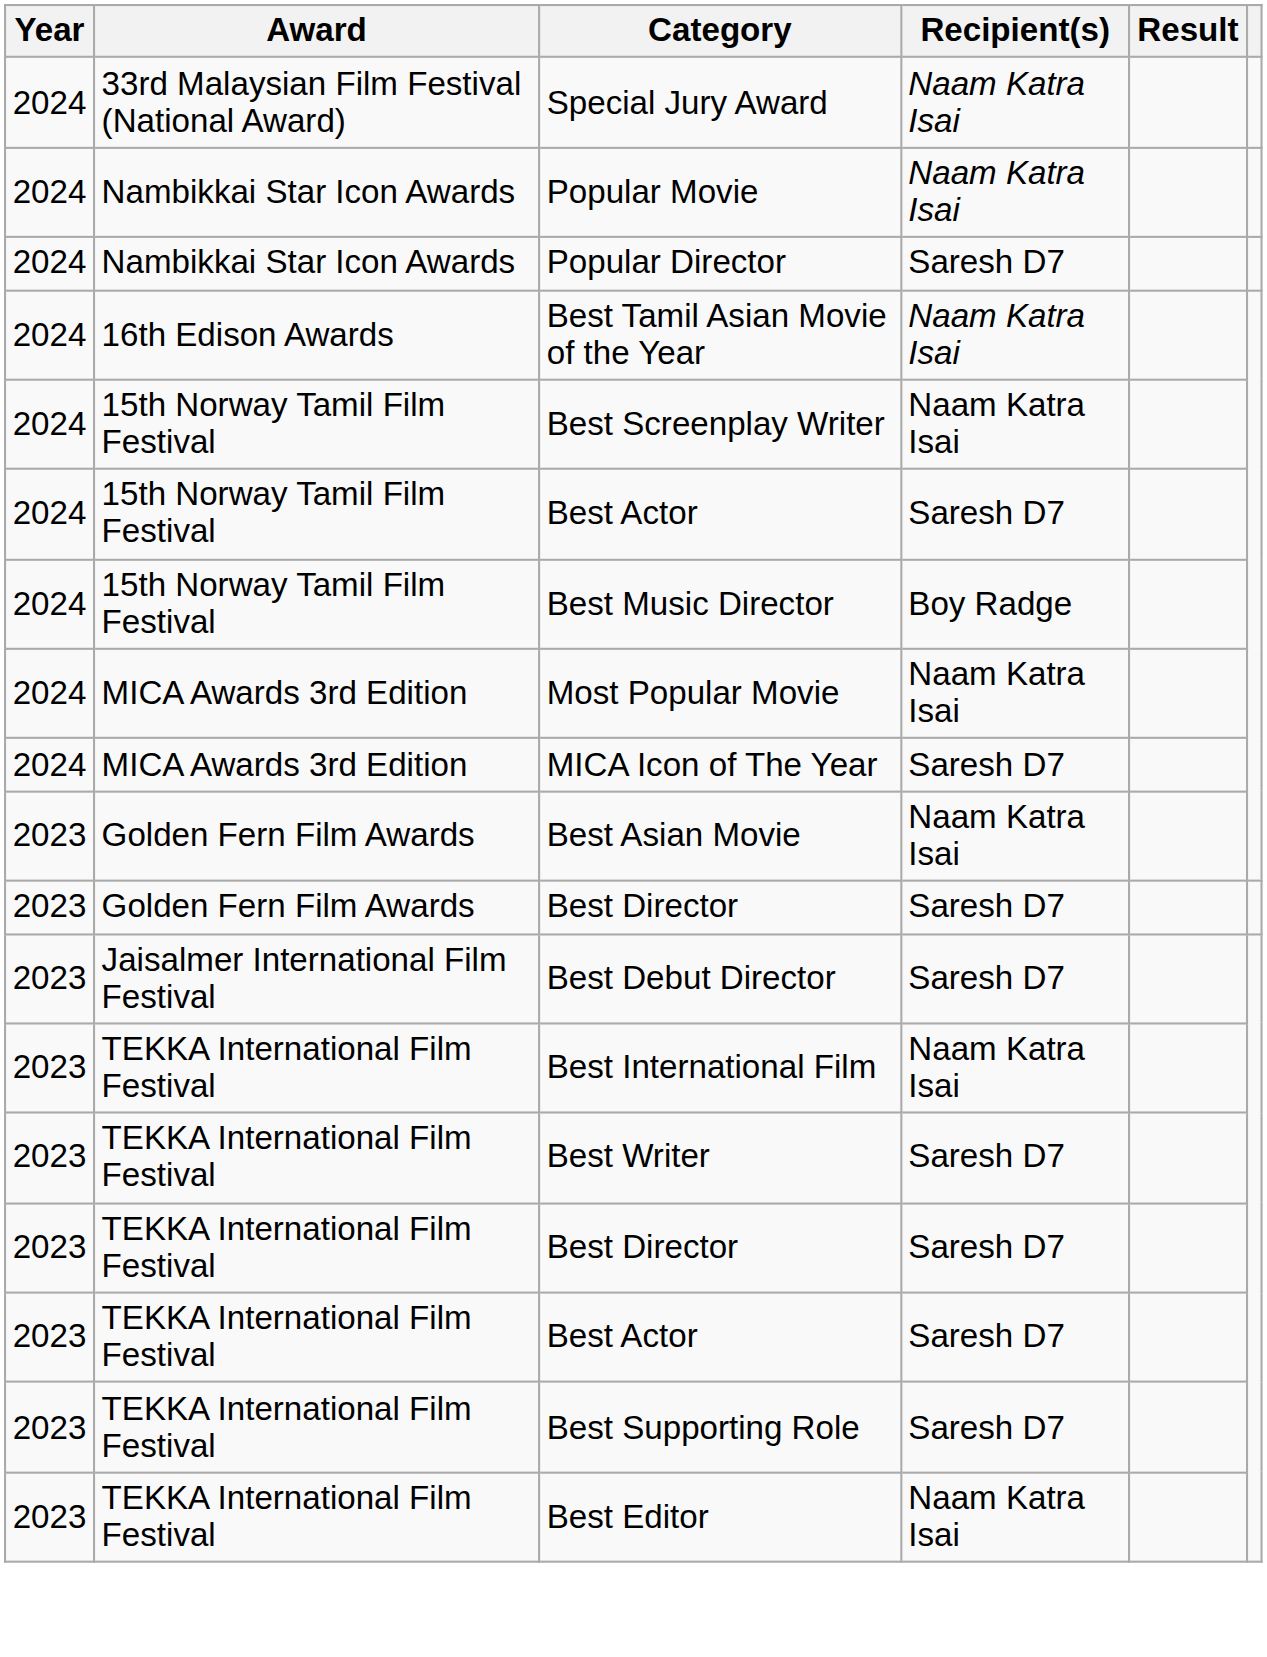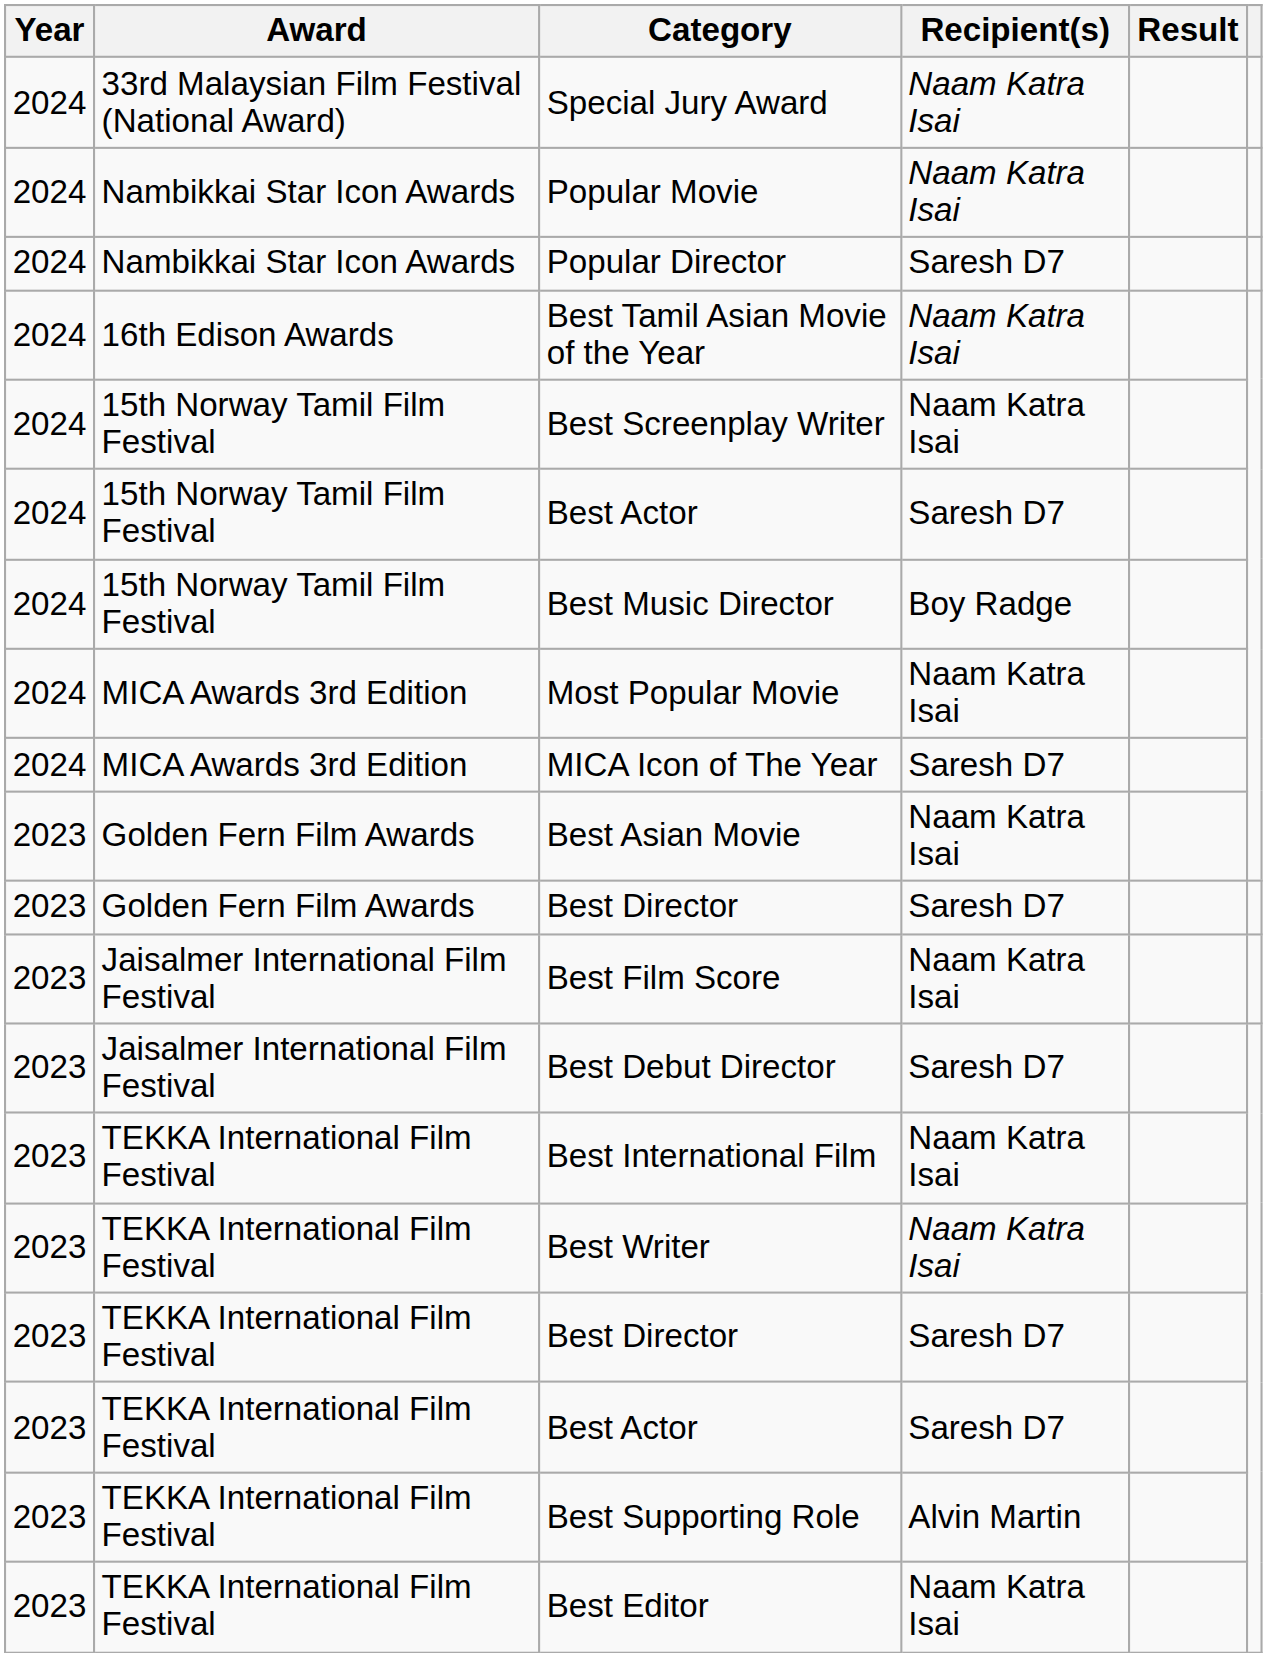 <table class="wikitable">
 <tr>
 <th>Year</th>
 <th>Award</th>
 <th>Category</th>
 <th>Recipient(s)</th>
 <th>Result</th>
 <th class="unsortable"></th>
 </tr>
 <tr>
 <td>2024</td>
 <td>33rd Malaysian Film Festival (National Award)</td>
 <td>Special Jury Award</td>
 <td><em> Naam Katra Isai</em></td>
 <td></td>
 <td></td>
 </tr>
 <tr>
 <td>2024</td>
 <td>Nambikkai Star Icon Awards</td>
 <td>Popular Movie</td>
 <td><em>Naam Katra Isai</em></td>
 <td></td>
 <td></td>
 </tr>
 <tr>
 <td>2024</td>
 <td>Nambikkai Star Icon Awards</td>
 <td>Popular Director</td>
 <td>Saresh D7</td>
 <td></td>
 <td></td>
 </tr>
 <tr>
 <td>2024</td>
 <td>16th Edison Awards</td>
 <td>Best Tamil Asian Movie of the Year</td>
 <td><em>Naam Katra Isai</em></td>
 <td></td>
 </tr>
 <tr>
 <td>2024</td>
 <td>15th Norway Tamil Film Festival</td>
 <td>Best Screenplay Writer</td>
 <td>Naam Katra Isai</td>
 <td></td>
 </tr>
 <tr>
 <td>2024</td>
 <td>15th Norway Tamil Film Festival</td>
 <td>Best Actor</td>
 <td>Saresh D7</td>
 <td></td>
 </tr>
 <tr>
 <td>2024</td>
 <td>15th Norway Tamil Film Festival</td>
 <td>Best Music Director</td>
 <td>Boy Radge</td>
 <td></td>
 </tr>
 <tr>
 <td>2024</td>
 <td>MICA Awards 3rd Edition</td>
 <td>Most Popular Movie</td>
 <td>Naam Katra Isai</td>
 <td></td>
 </tr>
 <tr>
 <td>2024</td>
 <td>MICA Awards 3rd Edition</td>
 <td>MICA Icon of The Year</td>
 <td>Saresh D7</td>
 <td> </td>
 </tr>
 <tr>
 <td>2023</td>
 <td>Golden Fern Film Awards</td>
 <td>Best Asian Movie</td>
 <td>Naam Katra Isai</td>
 <td></td>
 </tr>
 <tr>
 <td>2023</td>
 <td>Golden Fern Film Awards</td>
 <td>Best Director</td>
 <td>Saresh D7</td>
 <td></td>
 <td></td>
 </tr>
 <tr>
 <td>2023</td>
 <td>Jaisalmer International Film Festival</td>
+<td>Best Film Score</td>
+<td>Naam Katra Isai</td>
+<td></td>
+<td></td>
+</tr>
+<tr>
+<td>2023</td>
+<td>Jaisalmer International Film Festival</td>
 <td>Best Debut Director</td>
 <td>Saresh D7</td>
 <td> </td>
 </tr>
 <tr>
 <td>2023</td>
 <td>TEKKA International Film Festival</td>
 <td>Best International Film</td>
 <td>Naam Katra Isai</td>
 <td> </td>
 </tr>
 <tr>
 <td>2023</td>
 <td>TEKKA International Film Festival</td>
 <td>Best Writer</td>
-<td>Saresh D7</td>
+<td><em>Naam Katra Isai</em></td>
 <td> </td>
 </tr>
 <tr>
 <td>2023</td>
 <td>TEKKA International Film Festival</td>
 <td>Best Director</td>
 <td>Saresh D7</td>
 <td></td>
 </tr>
 <tr>
 <td>2023</td>
 <td>TEKKA International Film Festival</td>
 <td>Best Actor</td>
 <td>Saresh D7</td>
 <td> </td>
 </tr>
 <tr>
 <td>2023</td>
 <td>TEKKA International Film Festival</td>
 <td>Best Supporting Role</td>
-<td>Saresh D7</td>
+<td>Alvin Martin</td>
 <td> </td>
 </tr>
 <tr>
 <td>2023</td>
 <td>TEKKA International Film Festival</td>
 <td>Best Editor</td>
 <td>Naam Katra Isai</td>
 <td> </td>
 </tr>
 </table>
